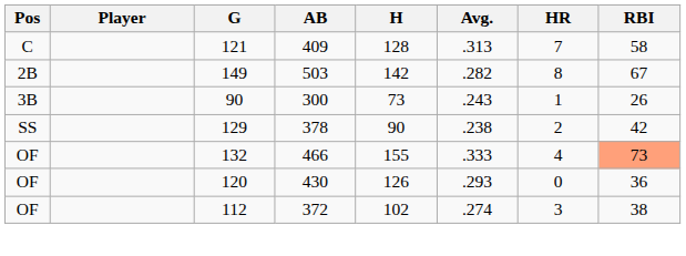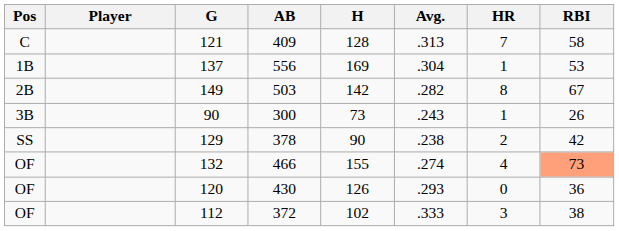 <table class="wikitable sortable">
 <tr>
 <th bgcolor="#DDDDFF" width="5%">Pos</th>
 <th bgcolor="#DDDDFF" width="16%">Player</th>
 <th bgcolor="#DDDDFF" width="9%">G</th>
 <th bgcolor="#DDDDFF" width="9%">AB</th>
 <th bgcolor="#DDDDFF" width="9%">H</th>
 <th bgcolor="#DDDDFF" width="9%">Avg.</th>
 <th bgcolor="#DDDDFF" width="9%">HR</th>
 <th bgcolor="#DDDDFF" width="9%">RBI</th>
 </tr>
 <tr align="center">
 <td>C</td>
 <td></td>
 <td>121</td>
 <td>409</td>
 <td>128</td>
 <td>.313</td>
 <td>7</td>
 <td>58</td>
+</tr>
+<tr align="center">
+<td>1B</td>
+<td></td>
+<td>137</td>
+<td>556</td>
+<td>169</td>
+<td>.304</td>
+<td>1</td>
+<td>53</td>
 </tr>
 <tr align="center">
 <td>2B</td>
 <td></td>
 <td>149</td>
 <td>503</td>
 <td>142</td>
 <td>.282</td>
 <td>8</td>
 <td>67</td>
 </tr>
 <tr align="center">
 <td>3B</td>
 <td></td>
 <td>90</td>
 <td>300</td>
 <td>73</td>
 <td>.243</td>
 <td>1</td>
 <td>26</td>
 </tr>
 <tr align="center">
 <td>SS</td>
 <td></td>
 <td>129</td>
 <td>378</td>
 <td>90</td>
 <td>.238</td>
 <td>2</td>
 <td>42</td>
 </tr>
 <tr align="center">
 <td>OF</td>
 <td></td>
 <td>132</td>
 <td>466</td>
 <td>155</td>
-<td>.333</td>
+<td>.274</td>
 <td>4</td>
 <td style="background: lightsalmon;">73</td>
 </tr>
 <tr align="center">
 <td>OF</td>
 <td></td>
 <td>120</td>
 <td>430</td>
 <td>126</td>
 <td>.293</td>
 <td>0</td>
 <td>36</td>
 </tr>
 <tr align="center">
 <td>OF</td>
 <td></td>
 <td>112</td>
 <td>372</td>
 <td>102</td>
-<td>.274</td>
+<td>.333</td>
 <td>3</td>
 <td>38</td>
 </tr>
 </table>
